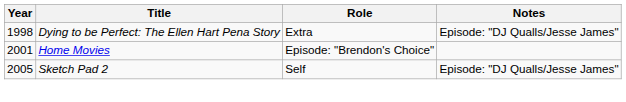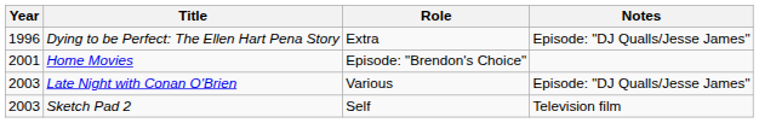 <table class="wikitable sortable">
 <tr>
 <th>Year</th>
 <th>Title</th>
 <th>Role</th>
 <th>Notes</th>
 </tr>
 <tr>
-<td>1998</td>
+<td>1996</td>
 <td><em>Dying to be Perfect: The Ellen Hart Pena Story</em></td>
 <td>Extra</td>
 <td>Episode: "DJ Qualls/Jesse James"</td>
 </tr>
 <tr>
 <td>2001</td>
 <td><a href='#'><em>Home Movies</em></a></td>
 <td>Episode: "Brendon's Choice"</td>
 </tr>
 <tr>
-<td>2005</td>
+<td>2003</td>
+<td><em><a href='#'>Late Night with Conan O'Brien</a></em></td>
+<td>Various</td>
+<td>Episode: "DJ Qualls/Jesse James"</td>
+</tr>
+<tr>
+<td>2003</td>
 <td><em>Sketch Pad 2</em></td>
 <td>Self</td>
-<td>Episode: "DJ Qualls/Jesse James"</td>
+<td>Television film</td>
 </tr>
 </table>
